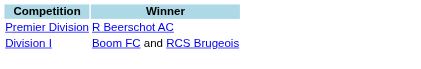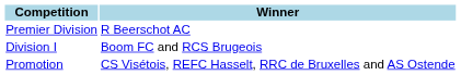 <table>
 <tr style="background:lightblue;">
 <th>Competition</th>
 <th>Winner</th>
 </tr>
 <tr>
 <td><a href='#'>Premier Division</a></td>
 <td><a href='#'>R Beerschot AC</a></td>
 </tr>
 <tr>
 <td><a href='#'>Division I</a></td>
 <td><a href='#'>Boom FC</a> and <a href='#'>RCS Brugeois</a></td>
 </tr>
+<tr>
+<td><a href='#'>Promotion</a></td>
+<td><a href='#'>CS Visétois</a>, <a href='#'>REFC Hasselt</a>, <a href='#'>RRC de Bruxelles</a> and <a href='#'>AS Ostende</a></td>
+</tr>
 </table>
